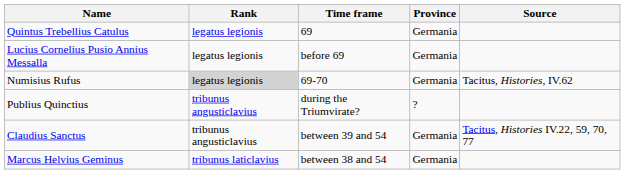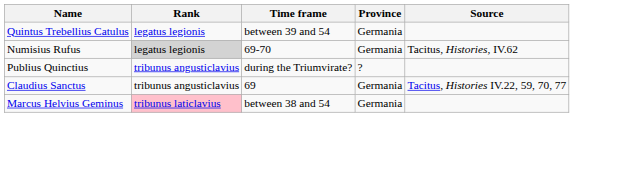 <table class="wikitable sortable">
 <tr style="vertical-align: top;">
 <th>Name</th>
 <th>Rank</th>
 <th>Time frame</th>
 <th>Province</th>
 <th>Source</th>
 </tr>
 <tr>
 <td><a href='#'>Quintus Trebellius Catulus</a></td>
 <td><a href='#'>legatus legionis</a></td>
-<td>69</td>
-<td>Germania</td>
-<td></td>
-</tr>
-<tr>
-<td><a href='#'>Lucius Cornelius Pusio Annius Messalla</a></td>
-<td>legatus legionis</td>
-<td>before 69</td>
+<td>between 39 and 54</td>
 <td>Germania</td>
 <td></td>
 </tr>
 <tr>
 <td>Numisius Rufus</td>
 <td style="background: lightgrey;">legatus legionis</td>
 <td>69-70</td>
 <td>Germania</td>
 <td>Tacitus, <em>Histories</em>, IV.62</td>
 </tr>
 <tr>
 <td>Publius Quinctius</td>
 <td><a href='#'>tribunus angusticlavius</a></td>
 <td>during the Triumvirate?</td>
 <td>?</td>
 <td></td>
 </tr>
 <tr>
 <td><a href='#'>Claudius Sanctus</a></td>
 <td>tribunus angusticlavius</td>
-<td>between 39 and 54</td>
+<td>69</td>
 <td>Germania</td>
 <td><a href='#'>Tacitus</a>, <em>Histories</em> IV.22, 59, 70, 77</td>
 </tr>
 <tr>
 <td><a href='#'>Marcus Helvius Geminus</a></td>
-<td><a href='#'>tribunus laticlavius</a></td>
+<td style="background: pink;"><a href='#'>tribunus laticlavius</a></td>
 <td>between 38 and 54</td>
 <td>Germania</td>
 <td></td>
 </tr>
 </table>
